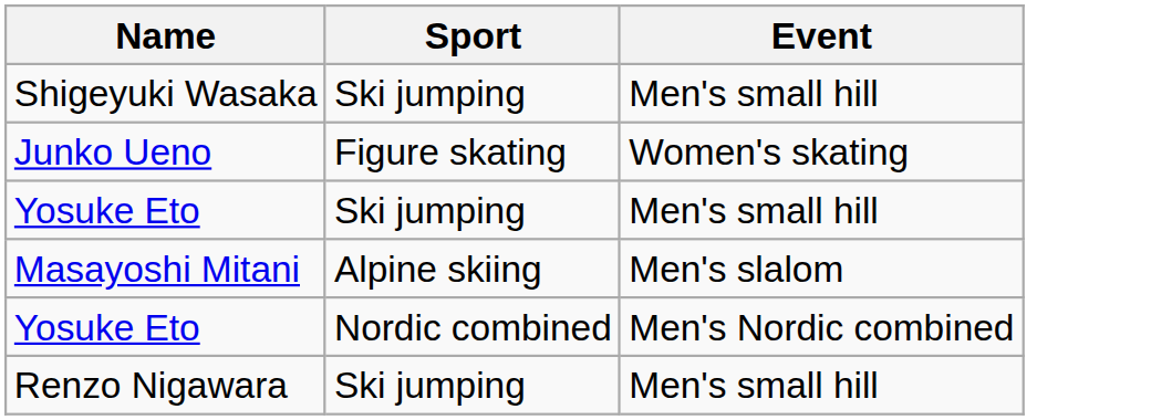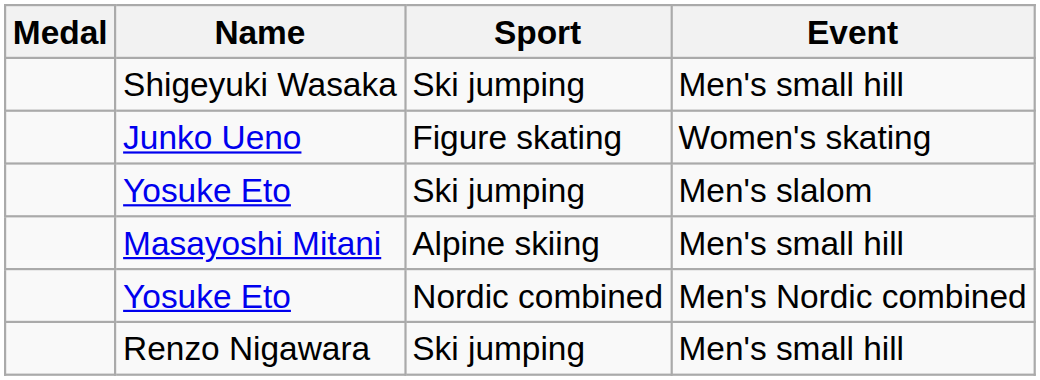 <table class="wikitable sortable" style="font-size: 95%;">
 <tr>
+<th>Medal</th>
 <th>Name</th>
 <th>Sport</th>
 <th>Event</th>
 </tr>
 <tr>
+<td></td>
 <td>Shigeyuki Wasaka</td>
 <td>Ski jumping</td>
 <td>Men's small hill</td>
 </tr>
 <tr>
+<td></td>
 <td><a href='#'>Junko Ueno</a></td>
 <td>Figure skating</td>
 <td>Women's skating</td>
 </tr>
 <tr>
+<td></td>
 <td><a href='#'>Yosuke Eto</a></td>
 <td>Ski jumping</td>
+<td>Men's slalom</td>
+</tr>
+<tr>
+<td></td>
+<td><a href='#'>Masayoshi Mitani</a></td>
+<td>Alpine skiing</td>
 <td>Men's small hill</td>
 </tr>
 <tr>
-<td><a href='#'>Masayoshi Mitani</a></td>
-<td>Alpine skiing</td>
-<td>Men's slalom</td>
-</tr>
-<tr>
+<td></td>
 <td><a href='#'>Yosuke Eto</a></td>
 <td>Nordic combined</td>
 <td>Men's Nordic combined</td>
 </tr>
 <tr>
+<td></td>
 <td>Renzo Nigawara</td>
 <td>Ski jumping</td>
 <td>Men's small hill</td>
 </tr>
 </table>
